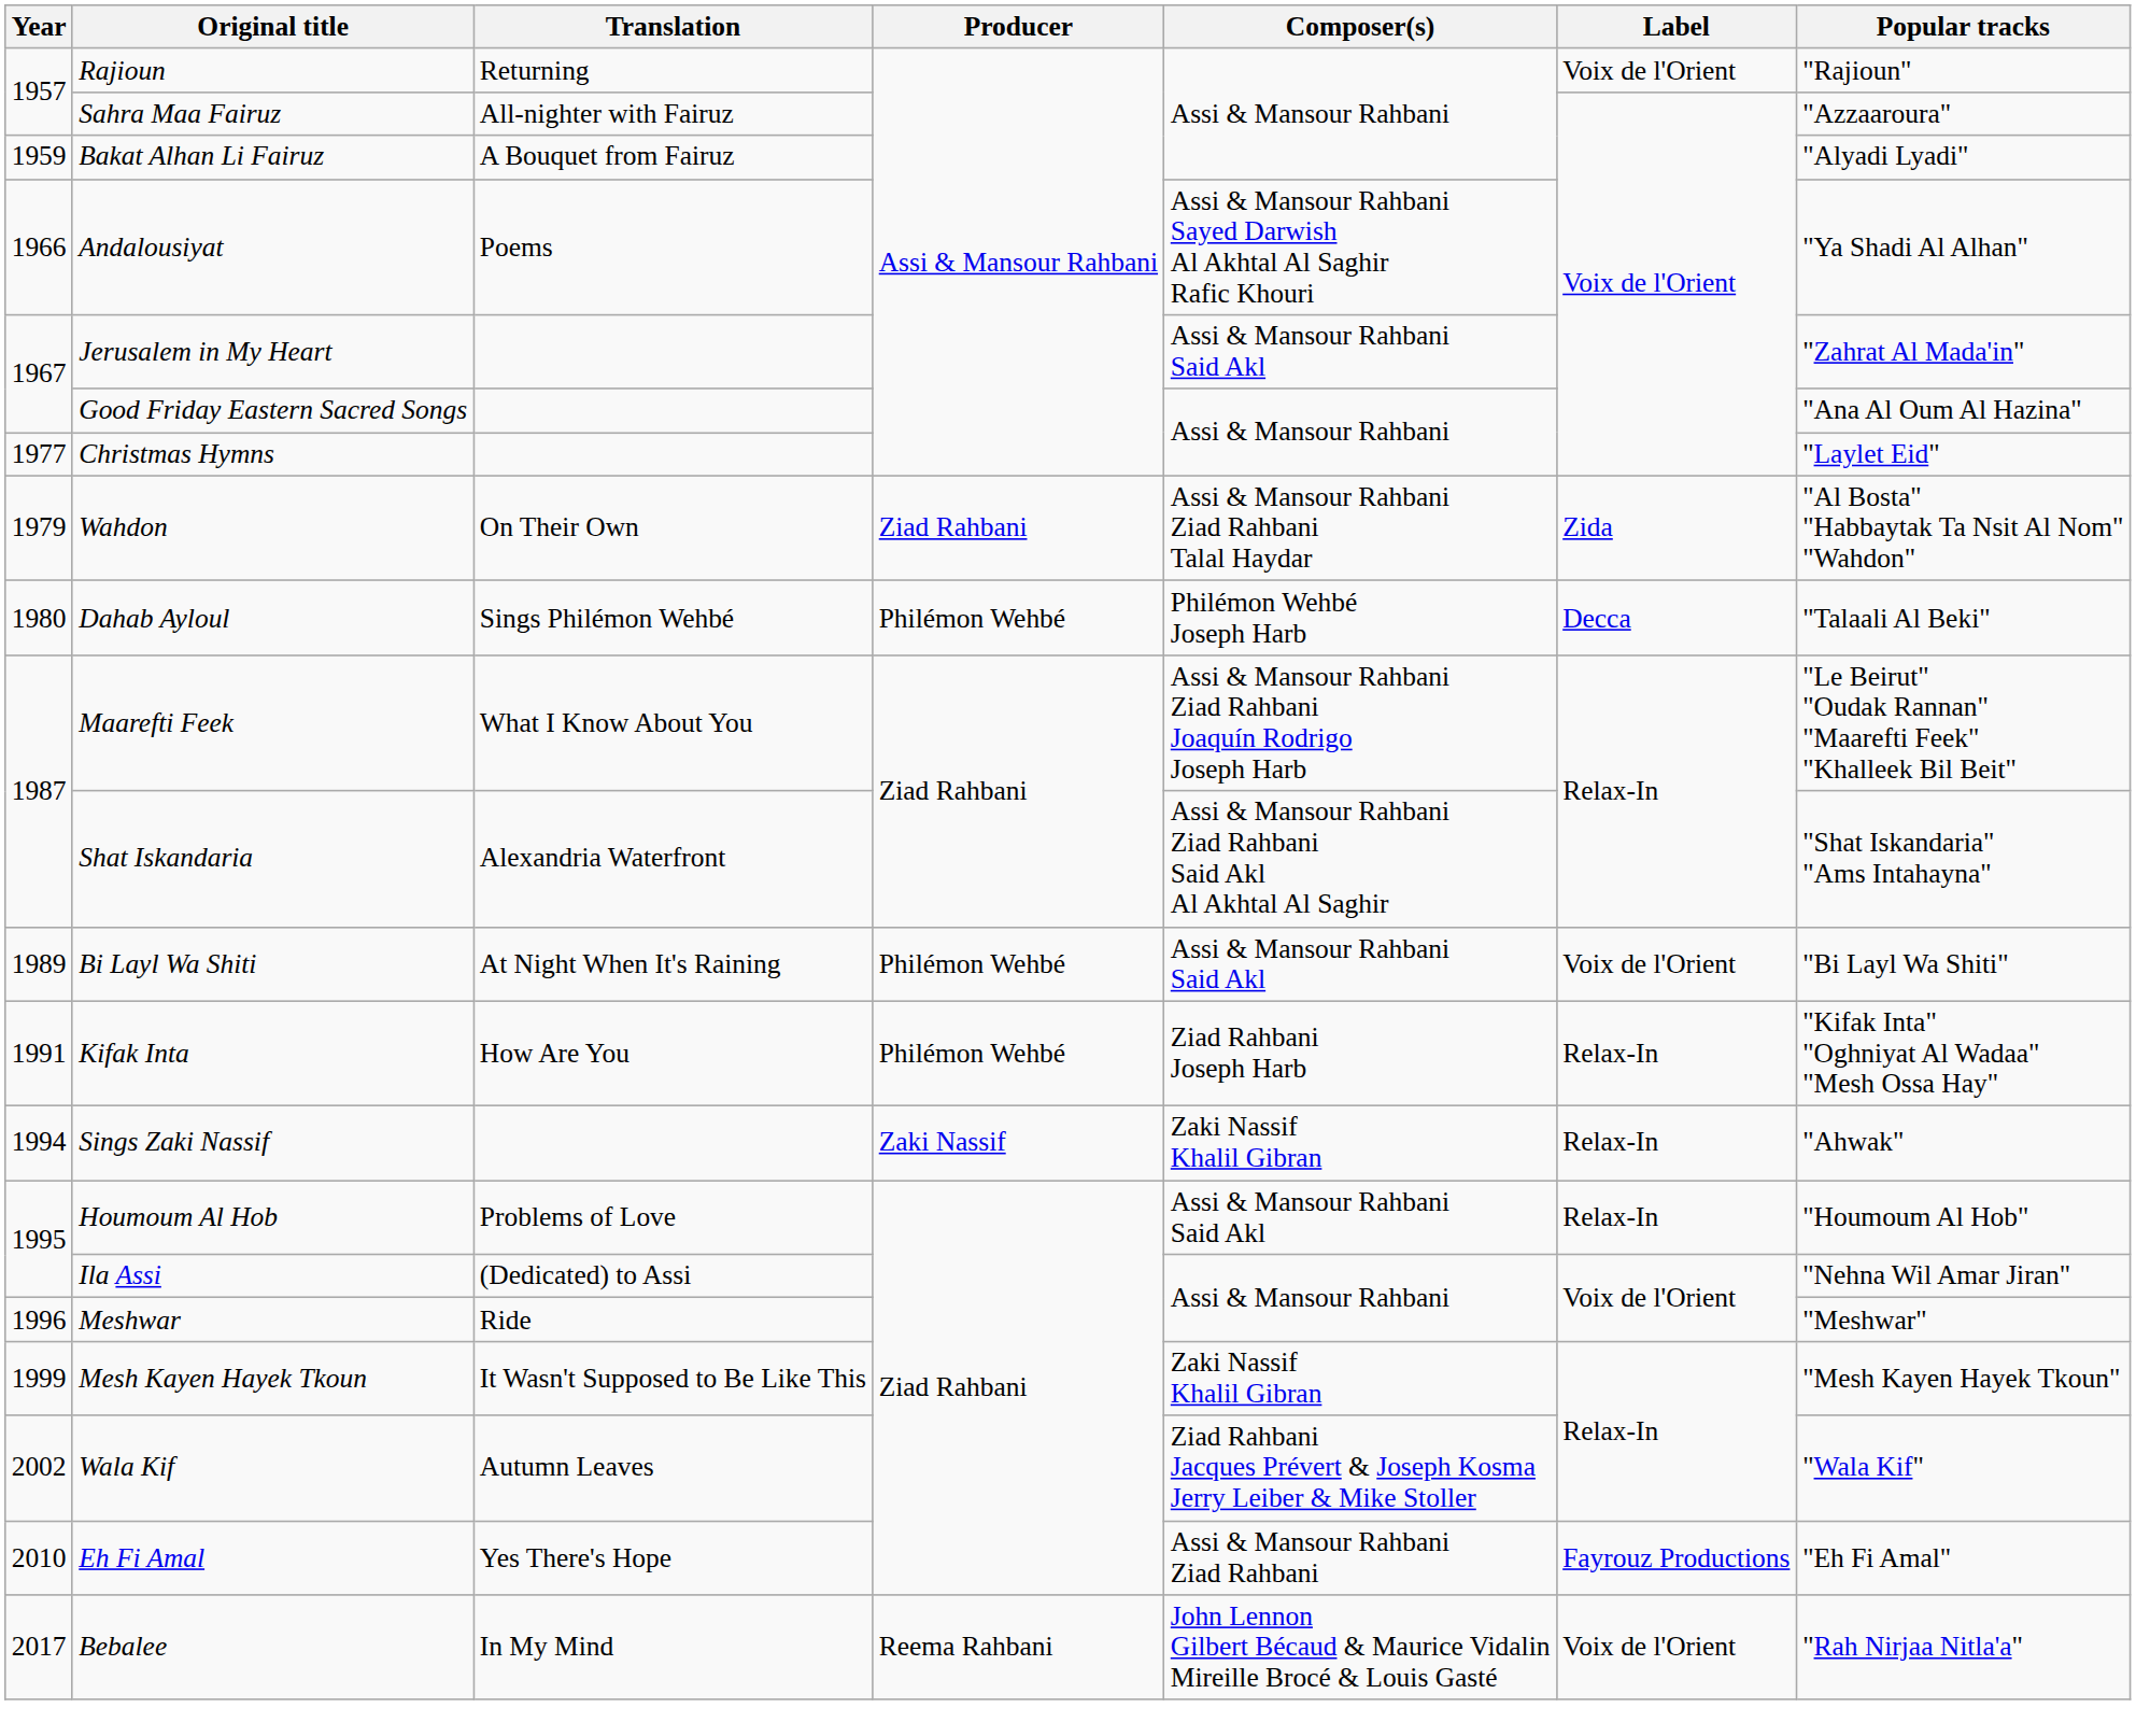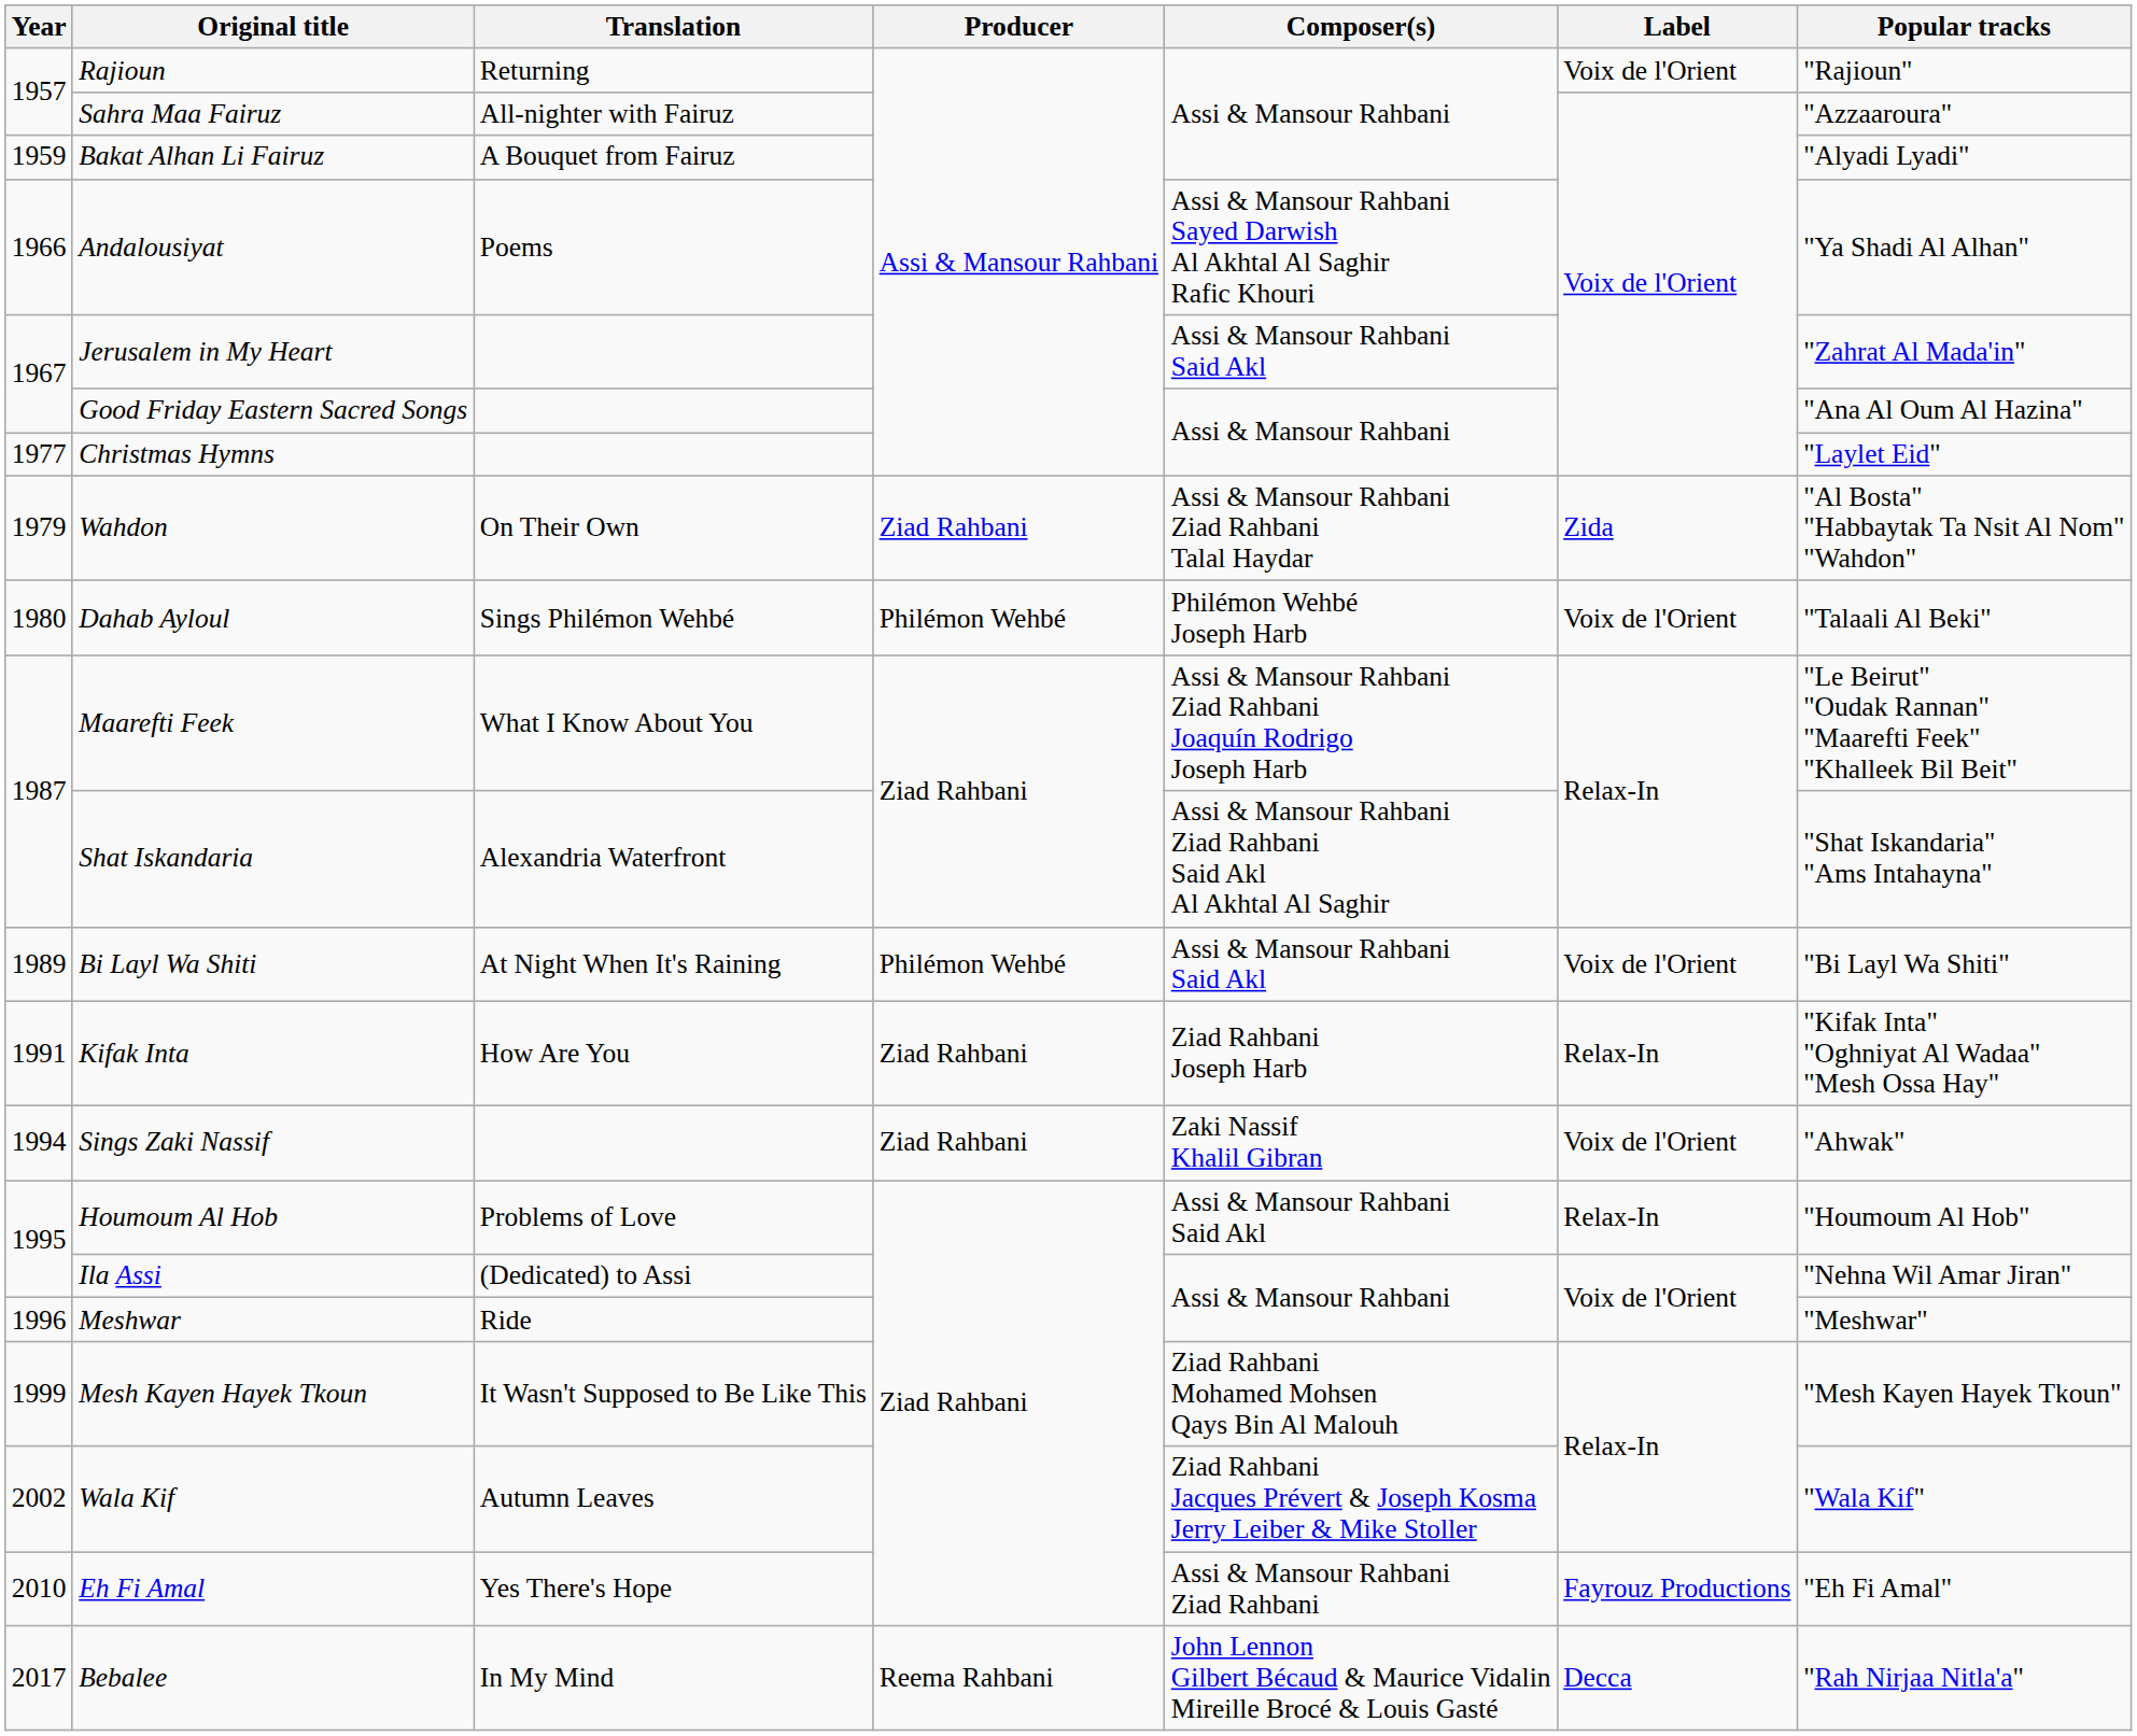 <table class="wikitable sortable" border="2">
 <tr>
 <th scope="col">Year</th>
 <th scope="col">Original title</th>
 <th scope="col">Translation</th>
 <th scope="col">Producer</th>
 <th scope="col">Composer(s)</th>
 <th scope="col">Label</th>
 <th scope="col">Popular tracks</th>
 </tr>
 <tr>
 <td rowspan="2">1957</td>
 <td><em>Rajioun</em></td>
 <td>Returning</td>
 <td rowspan="7"><a href='#'>Assi & Mansour Rahbani</a></td>
 <td rowspan="3">Assi & Mansour Rahbani</td>
 <td>Voix de l'Orient</td>
 <td>"Rajioun"</td>
 </tr>
 <tr>
 <td><em>Sahra Maa Fairuz</em></td>
 <td>All-nighter with Fairuz</td>
 <td rowspan="6"><a href='#'>Voix de l'Orient</a></td>
 <td>"Azzaaroura"</td>
 </tr>
 <tr>
 <td>1959</td>
 <td><em>Bakat Alhan Li Fairuz</em></td>
 <td>A Bouquet from Fairuz</td>
 <td>"Alyadi Lyadi"</td>
 </tr>
 <tr>
 <td>1966</td>
 <td><em>Andalousiyat</em></td>
 <td>Poems</td>
 <td>Assi & Mansour Rahbani<br><a href='#'>Sayed Darwish</a><br>Al Akhtal Al Saghir<br>Rafic Khouri</td>
 <td>"Ya Shadi Al Alhan"</td>
 </tr>
 <tr>
 <td rowspan="2">1967</td>
 <td><em>Jerusalem in My Heart</em></td>
 <td></td>
 <td>Assi & Mansour Rahbani<br><a href='#'>Said Akl</a></td>
 <td>"<a href='#'>Zahrat Al Mada'in</a>"</td>
 </tr>
 <tr>
 <td><em>Good Friday Eastern Sacred Songs</em></td>
 <td></td>
 <td rowspan="2">Assi & Mansour Rahbani</td>
 <td>"Ana Al Oum Al Hazina"</td>
 </tr>
 <tr>
 <td>1977</td>
 <td><em>Christmas Hymns</em></td>
 <td></td>
 <td>"<a href='#'>Laylet Eid</a>"</td>
 </tr>
 <tr>
 <td>1979</td>
 <td><em>Wahdon</em></td>
 <td>On Their Own</td>
 <td><a href='#'>Ziad Rahbani</a></td>
 <td>Assi & Mansour Rahbani<br>Ziad Rahbani<br>Talal Haydar</td>
 <td><a href='#'>Zida</a></td>
 <td>"Al Bosta"<br>"Habbaytak Ta Nsit Al Nom"<br>"Wahdon"</td>
 </tr>
 <tr>
 <td>1980</td>
 <td><em>Dahab Ayloul</em></td>
 <td>Sings Philémon Wehbé</td>
 <td>Philémon Wehbé</td>
 <td>Philémon Wehbé<br>Joseph Harb</td>
-<td><a href='#'>Decca</a></td>
+<td>Voix de l'Orient</td>
 <td>"Talaali Al Beki"</td>
 </tr>
 <tr>
 <td rowspan="2">1987</td>
 <td><em>Maarefti Feek</em></td>
 <td>What I Know About You</td>
 <td rowspan="2">Ziad Rahbani</td>
 <td>Assi & Mansour Rahbani<br>Ziad Rahbani<br><a href='#'>Joaquín Rodrigo</a><br>Joseph Harb</td>
 <td rowspan="2">Relax-In</td>
 <td>"Le Beirut"<br>"Oudak Rannan"<br>"Maarefti Feek"<br>"Khalleek Bil Beit"</td>
 </tr>
 <tr>
 <td><em>Shat Iskandaria</em></td>
 <td>Alexandria Waterfront</td>
 <td>Assi & Mansour Rahbani<br>Ziad Rahbani<br>Said Akl<br>Al Akhtal Al Saghir</td>
 <td>"Shat Iskandaria"<br>"Ams Intahayna"</td>
 </tr>
 <tr>
 <td>1989</td>
 <td><em>Bi Layl Wa Shiti</em></td>
 <td>At Night When It's Raining</td>
 <td>Philémon Wehbé</td>
 <td>Assi & Mansour Rahbani<br><a href='#'>Said Akl</a></td>
 <td>Voix de l'Orient</td>
 <td>"Bi Layl Wa Shiti"</td>
 </tr>
 <tr>
 <td>1991</td>
 <td><em>Kifak Inta</em></td>
 <td>How Are You</td>
-<td>Philémon Wehbé</td>
+<td>Ziad Rahbani</td>
 <td>Ziad Rahbani<br>Joseph Harb</td>
 <td>Relax-In</td>
 <td>"Kifak Inta"<br>"Oghniyat Al Wadaa"<br>"Mesh Ossa Hay"</td>
 </tr>
 <tr>
 <td>1994</td>
 <td><em>Sings Zaki Nassif</em></td>
 <td></td>
-<td><a href='#'>Zaki Nassif</a></td>
+<td>Ziad Rahbani</td>
 <td>Zaki Nassif<br><a href='#'>Khalil Gibran</a></td>
-<td>Relax-In</td>
+<td>Voix de l'Orient</td>
 <td>"Ahwak"</td>
 </tr>
 <tr>
 <td rowspan="2">1995</td>
 <td><em>Houmoum Al Hob</em></td>
 <td>Problems of Love</td>
 <td rowspan="6">Ziad Rahbani</td>
 <td>Assi & Mansour Rahbani<br>Said Akl</td>
 <td>Relax-In</td>
 <td>"Houmoum Al Hob"</td>
 </tr>
 <tr>
 <td><em>Ila <a href='#'>Assi</a></em></td>
 <td>(Dedicated) to Assi</td>
 <td rowspan="2">Assi & Mansour Rahbani</td>
 <td rowspan="2">Voix de l'Orient</td>
 <td>"Nehna Wil Amar Jiran"</td>
 </tr>
 <tr>
 <td>1996</td>
 <td><em>Meshwar</em></td>
 <td>Ride</td>
 <td>"Meshwar"</td>
 </tr>
 <tr>
 <td>1999</td>
 <td><em>Mesh Kayen Hayek Tkoun</em></td>
 <td>It Wasn't Supposed to Be Like This</td>
-<td>Zaki Nassif<br><a href='#'>Khalil Gibran</a></td>
+<td>Ziad Rahbani<br>Mohamed Mohsen<br>Qays Bin Al Malouh</td>
 <td rowspan="2">Relax-In</td>
 <td>"Mesh Kayen Hayek Tkoun"</td>
 </tr>
 <tr>
 <td>2002</td>
 <td><em>Wala Kif</em></td>
 <td>Autumn Leaves</td>
 <td>Ziad Rahbani<br><a href='#'>Jacques Prévert</a> & <a href='#'>Joseph Kosma</a><br><a href='#'>Jerry Leiber & Mike Stoller</a></td>
 <td>"<a href='#'>Wala Kif</a>"</td>
 </tr>
 <tr>
 <td>2010</td>
 <td><em><a href='#'>Eh Fi Amal</a></em></td>
 <td>Yes There's Hope</td>
 <td>Assi & Mansour Rahbani<br>Ziad Rahbani</td>
 <td><a href='#'>Fayrouz Productions</a></td>
 <td>"Eh Fi Amal"</td>
 </tr>
 <tr>
 <td>2017</td>
 <td><em>Bebalee</em></td>
 <td>In My Mind</td>
 <td>Reema Rahbani</td>
 <td><a href='#'>John Lennon</a><br><a href='#'>Gilbert Bécaud</a> & Maurice Vidalin<br>Mireille Brocé & Louis Gasté</td>
-<td>Voix de l'Orient</td>
+<td><a href='#'>Decca</a></td>
 <td>"<a href='#'>Rah Nirjaa Nitla'a</a>"</td>
 </tr>
 </table>
